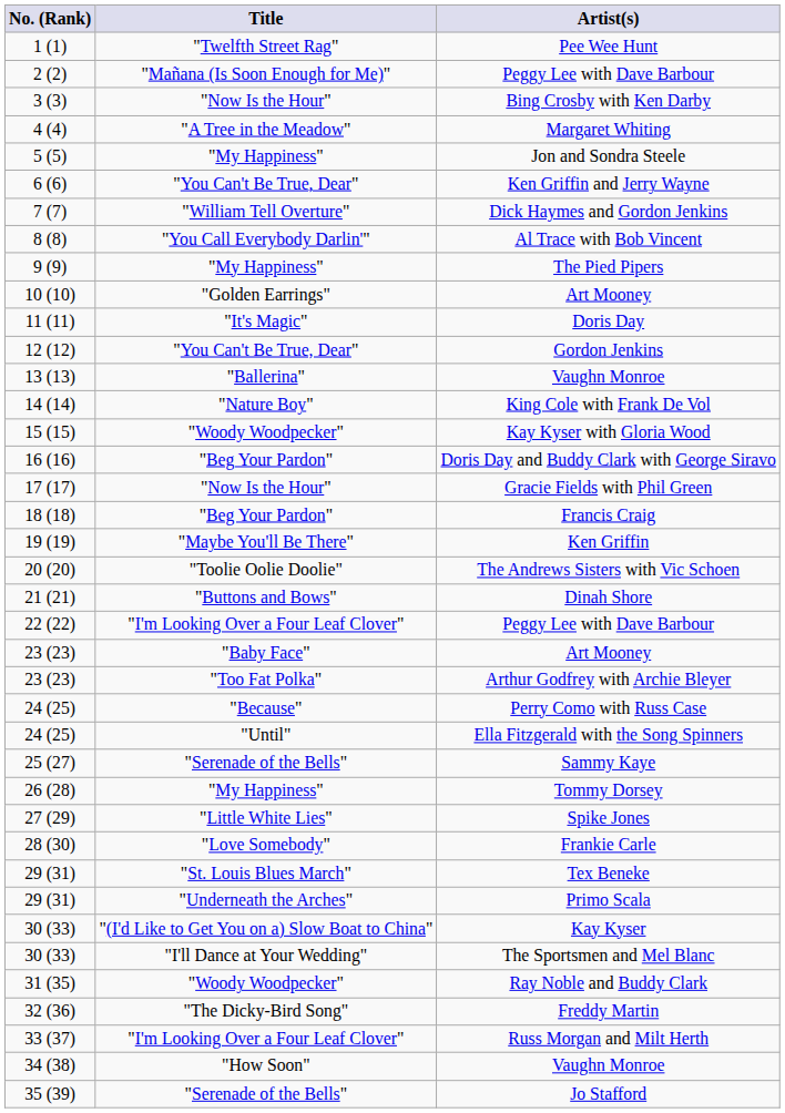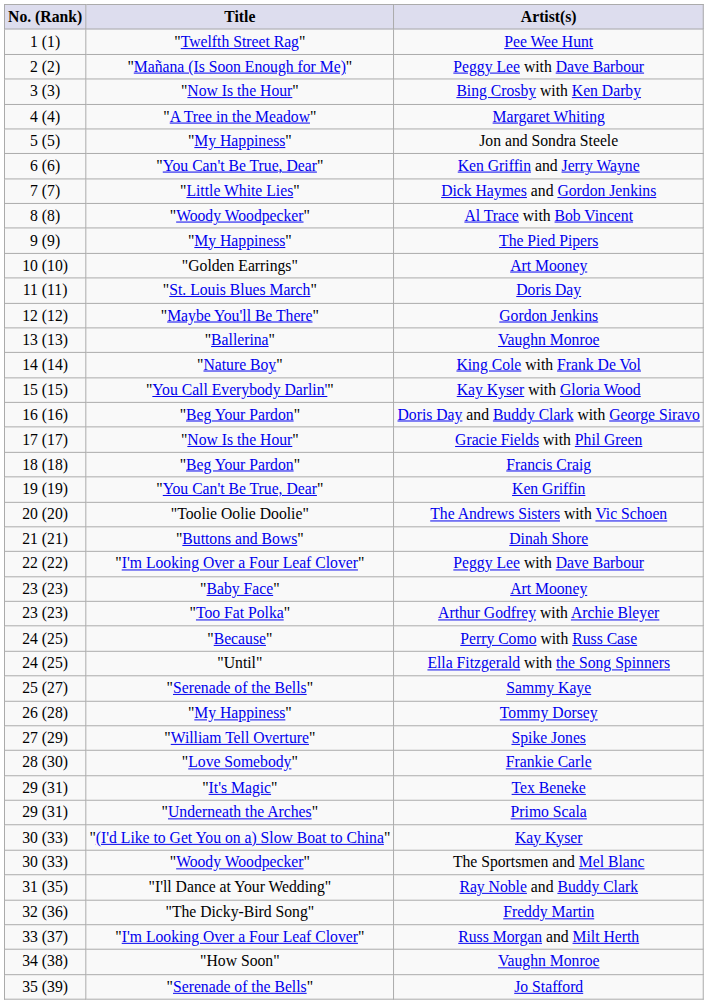 <table class="wikitable sortable" style="text-align: center">
 <tr>
 <th scope="col" style="background:#dde;">No. (Rank)</th>
 <th scope="col" style="background:#dde;">Title</th>
 <th scope="col" style="background:#dde;">Artist(s)</th>
 </tr>
 <tr>
 <td>1 (1)</td>
 <td>"<a href='#'>Twelfth Street Rag</a>"</td>
 <td><a href='#'>Pee Wee Hunt</a></td>
 </tr>
 <tr>
 <td>2 (2)</td>
 <td>"<a href='#'>Mañana (Is Soon Enough for Me)</a>"</td>
 <td><a href='#'>Peggy Lee</a> with <a href='#'>Dave Barbour</a></td>
 </tr>
 <tr>
 <td>3 (3)</td>
 <td>"<a href='#'>Now Is the Hour</a>"</td>
 <td><a href='#'>Bing Crosby</a> with <a href='#'>Ken Darby</a></td>
 </tr>
 <tr>
 <td>4 (4)</td>
 <td>"<a href='#'>A Tree in the Meadow</a>"</td>
 <td><a href='#'>Margaret Whiting</a></td>
 </tr>
 <tr>
 <td>5 (5)</td>
 <td>"<a href='#'>My Happiness</a>"</td>
 <td>Jon and Sondra Steele</td>
 </tr>
 <tr>
 <td>6 (6)</td>
 <td>"<a href='#'>You Can't Be True, Dear</a>"</td>
 <td><a href='#'>Ken Griffin</a> and <a href='#'>Jerry Wayne</a></td>
 </tr>
 <tr>
 <td>7 (7)</td>
-<td>"<a href='#'>William Tell Overture</a>"</td>
+<td>"<a href='#'>Little White Lies</a>"</td>
 <td><a href='#'>Dick Haymes</a> and <a href='#'>Gordon Jenkins</a></td>
 </tr>
 <tr>
 <td>8 (8)</td>
-<td>"<a href='#'>You Call Everybody Darlin'</a>"</td>
+<td>"<a href='#'>Woody Woodpecker</a>"</td>
 <td><a href='#'>Al Trace</a> with <a href='#'>Bob Vincent</a></td>
 </tr>
 <tr>
 <td>9 (9)</td>
 <td>"<a href='#'>My Happiness</a>"</td>
 <td><a href='#'>The Pied Pipers</a></td>
 </tr>
 <tr>
 <td>10 (10)</td>
 <td>"Golden Earrings"</td>
 <td><a href='#'>Art Mooney</a></td>
 </tr>
 <tr>
 <td>11 (11)</td>
-<td>"<a href='#'>It's Magic</a>"</td>
+<td>"<a href='#'>St. Louis Blues March</a>"</td>
 <td><a href='#'>Doris Day</a></td>
 </tr>
 <tr>
 <td>12 (12)</td>
-<td>"<a href='#'>You Can't Be True, Dear</a>"</td>
+<td>"<a href='#'>Maybe You'll Be There</a>"</td>
 <td><a href='#'>Gordon Jenkins</a></td>
 </tr>
 <tr>
 <td>13 (13)</td>
 <td>"<a href='#'>Ballerina</a>"</td>
 <td><a href='#'>Vaughn Monroe</a></td>
 </tr>
 <tr>
 <td>14 (14)</td>
 <td>"<a href='#'>Nature Boy</a>"</td>
 <td><a href='#'>King Cole</a> with <a href='#'>Frank De Vol</a></td>
 </tr>
 <tr>
 <td>15 (15)</td>
-<td>"<a href='#'>Woody Woodpecker</a>"</td>
+<td>"<a href='#'>You Call Everybody Darlin'</a>"</td>
 <td><a href='#'>Kay Kyser</a> with <a href='#'>Gloria Wood</a></td>
 </tr>
 <tr>
 <td>16 (16)</td>
 <td>"<a href='#'>Beg Your Pardon</a>"</td>
 <td><a href='#'>Doris Day</a> and <a href='#'>Buddy Clark</a> with <a href='#'>George Siravo</a></td>
 </tr>
 <tr>
 <td>17 (17)</td>
 <td>"<a href='#'>Now Is the Hour</a>"</td>
 <td><a href='#'>Gracie Fields</a> with <a href='#'>Phil Green</a></td>
 </tr>
 <tr>
 <td>18 (18)</td>
 <td>"<a href='#'>Beg Your Pardon</a>"</td>
 <td><a href='#'>Francis Craig</a></td>
 </tr>
 <tr>
 <td>19 (19)</td>
-<td>"<a href='#'>Maybe You'll Be There</a>"</td>
+<td>"<a href='#'>You Can't Be True, Dear</a>"</td>
 <td><a href='#'>Ken Griffin</a></td>
 </tr>
 <tr>
 <td>20 (20)</td>
 <td>"Toolie Oolie Doolie"</td>
 <td><a href='#'>The Andrews Sisters</a> with <a href='#'>Vic Schoen</a></td>
 </tr>
 <tr>
 <td>21 (21)</td>
 <td>"<a href='#'>Buttons and Bows</a>"</td>
 <td><a href='#'>Dinah Shore</a></td>
 </tr>
 <tr>
 <td>22 (22)</td>
 <td>"<a href='#'>I'm Looking Over a Four Leaf Clover</a>"</td>
 <td><a href='#'>Peggy Lee</a> with <a href='#'>Dave Barbour</a></td>
 </tr>
 <tr>
 <td>23 (23)</td>
 <td>"<a href='#'>Baby Face</a>"</td>
 <td><a href='#'>Art Mooney</a></td>
 </tr>
 <tr>
 <td>23 (23)</td>
 <td>"<a href='#'>Too Fat Polka</a>"</td>
 <td><a href='#'>Arthur Godfrey</a> with <a href='#'>Archie Bleyer</a></td>
 </tr>
 <tr>
 <td>24 (25)</td>
 <td>"<a href='#'>Because</a>"</td>
 <td><a href='#'>Perry Como</a> with <a href='#'>Russ Case</a></td>
 </tr>
 <tr>
 <td>24 (25)</td>
 <td>"Until"</td>
 <td><a href='#'>Ella Fitzgerald</a> with <a href='#'>the Song Spinners</a></td>
 </tr>
 <tr>
 <td>25 (27)</td>
 <td>"<a href='#'>Serenade of the Bells</a>"</td>
 <td><a href='#'>Sammy Kaye</a></td>
 </tr>
 <tr>
 <td>26 (28)</td>
 <td>"<a href='#'>My Happiness</a>"</td>
 <td><a href='#'>Tommy Dorsey</a></td>
 </tr>
 <tr>
 <td>27 (29)</td>
-<td>"<a href='#'>Little White Lies</a>"</td>
+<td>"<a href='#'>William Tell Overture</a>"</td>
 <td><a href='#'>Spike Jones</a></td>
 </tr>
 <tr>
 <td>28 (30)</td>
 <td>"<a href='#'>Love Somebody</a>"</td>
 <td><a href='#'>Frankie Carle</a></td>
 </tr>
 <tr>
 <td>29 (31)</td>
-<td>"<a href='#'>St. Louis Blues March</a>"</td>
+<td>"<a href='#'>It's Magic</a>"</td>
 <td><a href='#'>Tex Beneke</a></td>
 </tr>
 <tr>
 <td>29 (31)</td>
 <td>"<a href='#'>Underneath the Arches</a>"</td>
 <td><a href='#'>Primo Scala</a></td>
 </tr>
 <tr>
 <td>30 (33)</td>
 <td>"<a href='#'>(I'd Like to Get You on a) Slow Boat to China</a>"</td>
 <td><a href='#'>Kay Kyser</a></td>
 </tr>
 <tr>
 <td>30 (33)</td>
-<td>"I'll Dance at Your Wedding"</td>
+<td>"<a href='#'>Woody Woodpecker</a>"</td>
 <td>The Sportsmen and <a href='#'>Mel Blanc</a></td>
 </tr>
 <tr>
 <td>31 (35)</td>
-<td>"<a href='#'>Woody Woodpecker</a>"</td>
+<td>"I'll Dance at Your Wedding"</td>
 <td><a href='#'>Ray Noble</a> and <a href='#'>Buddy Clark</a></td>
 </tr>
 <tr>
 <td>32 (36)</td>
 <td>"The Dicky-Bird Song"</td>
 <td><a href='#'>Freddy Martin</a></td>
 </tr>
 <tr>
 <td>33 (37)</td>
 <td>"<a href='#'>I'm Looking Over a Four Leaf Clover</a>"</td>
 <td><a href='#'>Russ Morgan</a> and <a href='#'>Milt Herth</a></td>
 </tr>
 <tr>
 <td>34 (38)</td>
 <td>"How Soon"</td>
 <td><a href='#'>Vaughn Monroe</a></td>
 </tr>
 <tr>
 <td>35 (39)</td>
 <td>"<a href='#'>Serenade of the Bells</a>"</td>
 <td><a href='#'>Jo Stafford</a></td>
 </tr>
 </table>
